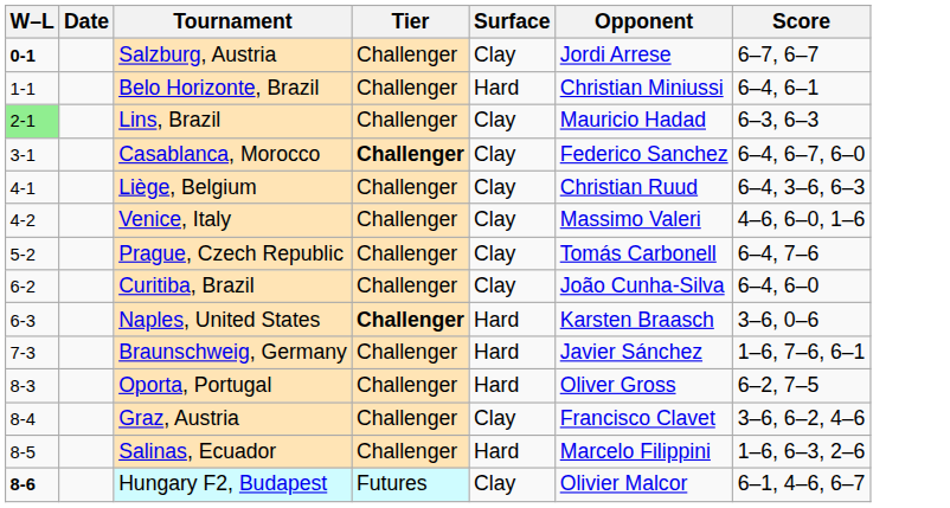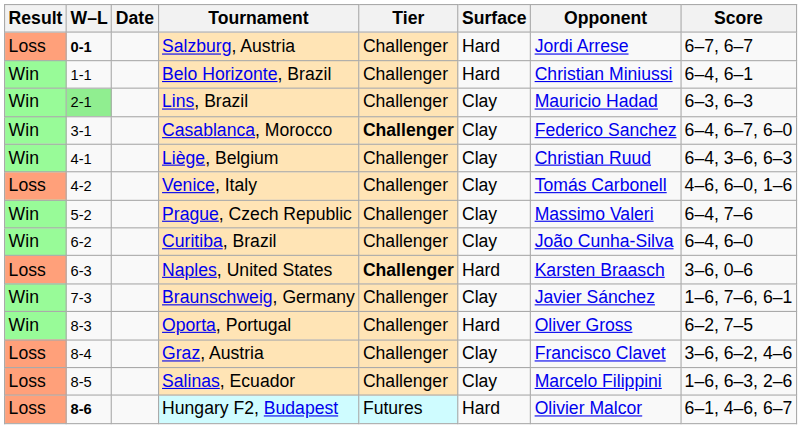 <table class="sortable wikitable">
 <tr>
+<th>Result</th>
 <th class="unsortable">W–L</th>
 <th>Date</th>
 <th>Tournament</th>
 <th>Tier</th>
 <th>Surface</th>
 <th>Opponent</th>
 <th class="unsortable">Score</th>
 </tr>
 <tr>
+<td style="background:#ffa07a;">Loss</td>
 <td><strong><small>0-1</small></strong></td>
 <td></td>
 <td style="background:moccasin;"><a href='#'>Salzburg</a>, Austria</td>
 <td style="background:moccasin;">Challenger</td>
-<td>Clay</td>
+<td>Hard</td>
 <td> <a href='#'>Jordi Arrese</a></td>
 <td>6–7, 6–7</td>
 </tr>
 <tr>
+<td style="background:#98fb98;">Win</td>
 <td><small>1-1</small></td>
 <td></td>
 <td style="background:moccasin;"><a href='#'>Belo Horizonte</a>, Brazil</td>
 <td style="background:moccasin;">Challenger</td>
 <td>Hard</td>
 <td> <a href='#'>Christian Miniussi</a></td>
 <td>6–4, 6–1</td>
 </tr>
 <tr>
+<td style="background:#98fb98;">Win</td>
 <td style="background: lightgreen;"><small>2-1</small></td>
 <td></td>
 <td style="background:moccasin;"><a href='#'>Lins</a>, Brazil</td>
 <td style="background:moccasin;">Challenger</td>
 <td>Clay</td>
 <td> <a href='#'>Mauricio Hadad</a></td>
 <td>6–3, 6–3</td>
 </tr>
 <tr>
+<td style="background:#98fb98;">Win</td>
 <td><small>3-1</small></td>
 <td></td>
 <td style="background:moccasin;"><a href='#'>Casablanca</a>, Morocco</td>
 <td style="background:moccasin;"><strong>Challenger</strong></td>
 <td>Clay</td>
 <td> <a href='#'>Federico Sanchez</a></td>
 <td>6–4, 6–7, 6–0</td>
 </tr>
 <tr>
+<td style="background:#98fb98;">Win</td>
 <td><small>4-1</small></td>
 <td></td>
 <td style="background:moccasin;"><a href='#'>Liège</a>, Belgium</td>
 <td style="background:moccasin;">Challenger</td>
 <td>Clay</td>
 <td> <a href='#'>Christian Ruud</a></td>
 <td>6–4, 3–6, 6–3</td>
 </tr>
 <tr>
+<td style="background:#ffa07a;">Loss</td>
 <td><small>4-2</small></td>
 <td></td>
 <td style="background:moccasin;"><a href='#'>Venice</a>, Italy</td>
 <td style="background:moccasin;">Challenger</td>
 <td>Clay</td>
-<td> <a href='#'>Massimo Valeri</a></td>
+<td> <a href='#'>Tomás Carbonell</a></td>
 <td>4–6, 6–0, 1–6</td>
 </tr>
 <tr>
+<td style="background:#98fb98;">Win</td>
 <td><small>5-2</small></td>
 <td></td>
 <td style="background:moccasin;"><a href='#'>Prague</a>, Czech Republic</td>
 <td style="background:moccasin;">Challenger</td>
 <td>Clay</td>
-<td> <a href='#'>Tomás Carbonell</a></td>
+<td> <a href='#'>Massimo Valeri</a></td>
 <td>6–4, 7–6</td>
 </tr>
 <tr>
+<td style="background:#98fb98;">Win</td>
 <td><small>6-2</small></td>
 <td></td>
 <td style="background:moccasin;"><a href='#'>Curitiba</a>, Brazil</td>
 <td style="background:moccasin;">Challenger</td>
 <td>Clay</td>
 <td> <a href='#'>João Cunha-Silva</a></td>
 <td>6–4, 6–0</td>
 </tr>
 <tr>
+<td style="background:#ffa07a;">Loss</td>
 <td><small>6-3</small></td>
 <td></td>
 <td style="background:moccasin;"><a href='#'>Naples</a>, United States</td>
 <td style="background:moccasin;"><strong>Challenger</strong></td>
 <td>Hard</td>
 <td> <a href='#'>Karsten Braasch</a></td>
 <td>3–6, 0–6</td>
 </tr>
 <tr>
+<td style="background:#98fb98;">Win</td>
 <td><small>7-3</small></td>
 <td></td>
 <td style="background:moccasin;"><a href='#'>Braunschweig</a>, Germany</td>
 <td style="background:moccasin;">Challenger</td>
-<td>Hard</td>
+<td>Clay</td>
 <td> <a href='#'>Javier Sánchez</a></td>
 <td>1–6, 7–6, 6–1</td>
 </tr>
 <tr>
+<td style="background:#98fb98;">Win</td>
 <td><small>8-3</small></td>
 <td></td>
 <td style="background:moccasin;"><a href='#'>Oporta</a>, Portugal</td>
 <td style="background:moccasin;">Challenger</td>
 <td>Hard</td>
 <td> <a href='#'>Oliver Gross</a></td>
 <td>6–2, 7–5</td>
 </tr>
 <tr>
+<td style="background:#ffa07a;">Loss</td>
 <td><small>8-4</small></td>
 <td></td>
 <td style="background:moccasin;"><a href='#'>Graz</a>, Austria</td>
 <td style="background:moccasin;">Challenger</td>
 <td>Clay</td>
 <td> <a href='#'>Francisco Clavet</a></td>
 <td>3–6, 6–2, 4–6</td>
 </tr>
 <tr>
+<td style="background:#ffa07a;">Loss</td>
 <td><small>8-5</small></td>
 <td></td>
 <td style="background:moccasin;"><a href='#'>Salinas</a>, Ecuador</td>
 <td style="background:moccasin;">Challenger</td>
-<td>Hard</td>
+<td>Clay</td>
 <td> <a href='#'>Marcelo Filippini</a></td>
 <td>1–6, 6–3, 2–6</td>
 </tr>
 <tr>
+<td style="background:#ffa07a;">Loss</td>
 <td><strong><small>8-6</small></strong></td>
 <td></td>
 <td style="background:#cffcff;">Hungary F2, <a href='#'>Budapest</a></td>
 <td style="background:#cffcff;">Futures</td>
-<td>Clay</td>
+<td>Hard</td>
 <td> <a href='#'>Olivier Malcor</a></td>
 <td>6–1, 4–6, 6–7</td>
 </tr>
 </table>
